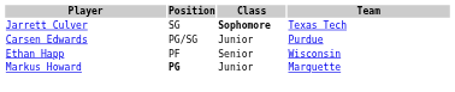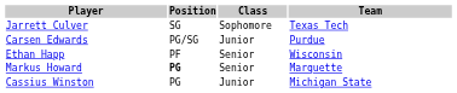 <table style="width:600px" "border:'1' 'solid' 'gray' ">
 <tr>
 <th style="background:#ccc; width:40%;">Player</th>
 <th style="background:#ccc; width:4%;">Position</th>
 <th style="background:#ccc; width:16%;">Class</th>
 <th style="background:#ccc; width:40%;">Team</th>
 </tr>
 <tr>
 <td><a href='#'>Jarrett Culver</a></td>
 <td>SG</td>
-<td><strong>Sophomore</strong></td>
+<td>Sophomore</td>
 <td><a href='#'>Texas Tech</a></td>
 </tr>
 <tr>
 <td><a href='#'>Carsen Edwards</a></td>
 <td>PG/SG</td>
 <td>Junior</td>
 <td><a href='#'>Purdue</a></td>
 </tr>
 <tr>
 <td><a href='#'>Ethan Happ</a></td>
 <td>PF</td>
 <td>Senior</td>
 <td><a href='#'>Wisconsin</a></td>
 </tr>
 <tr>
 <td><a href='#'>Markus Howard</a></td>
 <td><strong>PG</strong></td>
-<td>Junior</td>
+<td>Senior</td>
 <td><a href='#'>Marquette</a></td>
 </tr>
+<tr>
+<td><a href='#'>Cassius Winston</a></td>
+<td>PG</td>
+<td>Junior</td>
+<td><a href='#'>Michigan State</a></td>
+</tr>
 </table>
